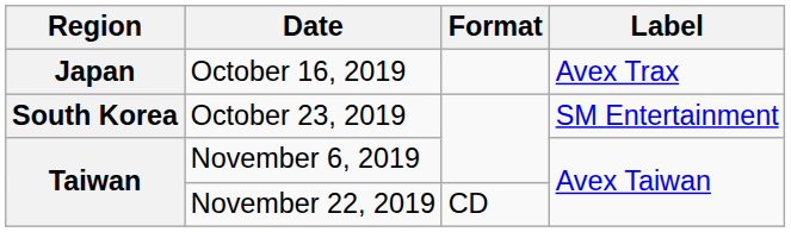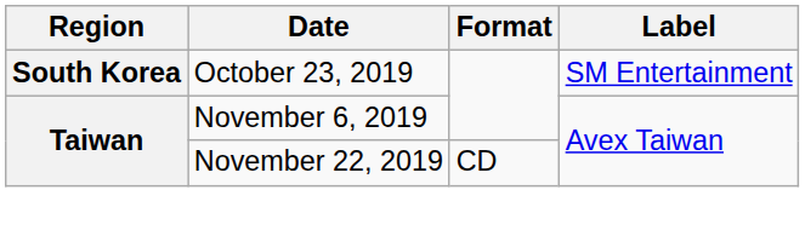 <table class="wikitable plainrowheaders">
 <tr>
 <th scope="col">Region</th>
 <th scope="col">Date</th>
 <th scope="col">Format</th>
 <th scope="col">Label</th>
-</tr>
-<tr>
-<th scope="row">Japan</th>
-<td>October 16, 2019</td>
-<td></td>
-<td><a href='#'>Avex Trax</a></td>
 </tr>
 <tr>
 <th scope="row">South Korea</th>
 <td>October 23, 2019</td>
 <td rowspan="2"></td>
 <td><a href='#'>SM Entertainment</a></td>
 </tr>
 <tr>
 <th rowspan="2" scope="row">Taiwan</th>
 <td>November 6, 2019</td>
 <td rowspan="2"><a href='#'>Avex Taiwan</a></td>
 </tr>
 <tr>
 <td>November 22, 2019</td>
 <td>CD</td>
 </tr>
 </table>
